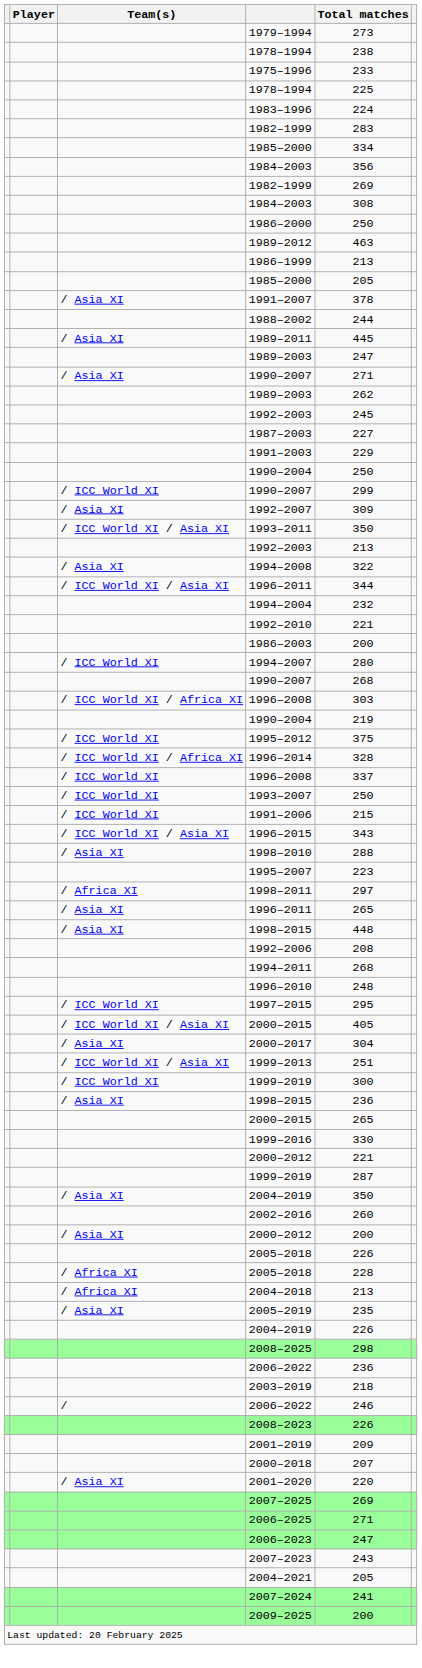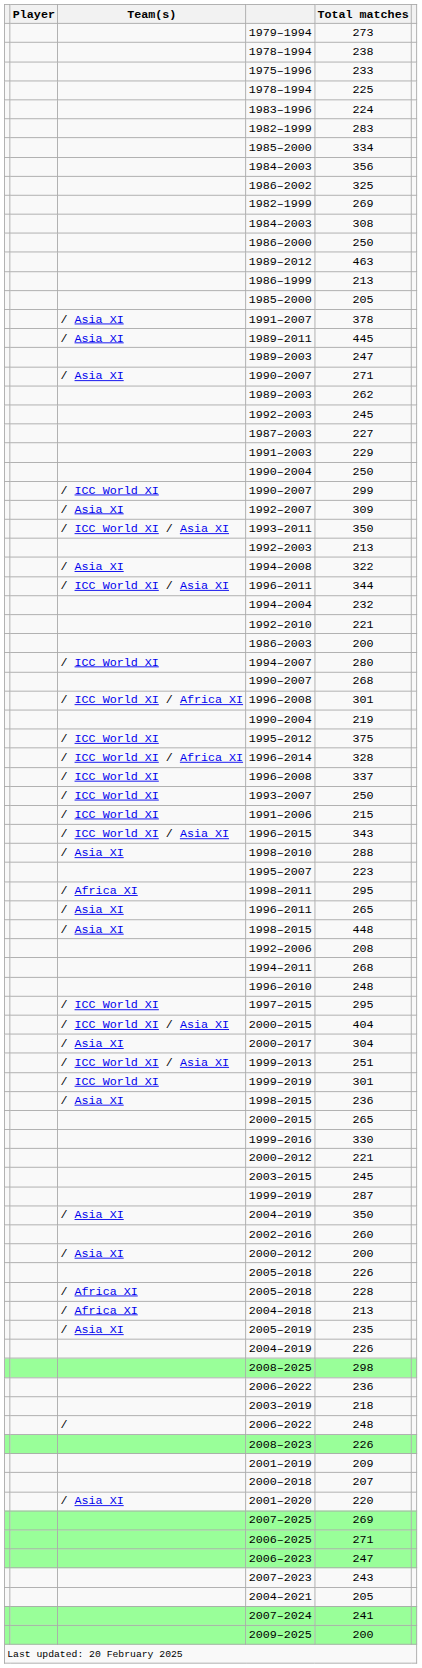 <table class="wikitable sortable">
 <tr>
 <th></th>
 <th>Player</th>
 <th>Team(s)</th>
 <th></th>
 <th>Total matches</th>
 <th></th>
 </tr>
 <tr>
 <td></td>
 <td></td>
 <td></td>
 <td style=text-align:center>1979–1994</td>
 <td style=text-align:center>273</td>
 <td></td>
 </tr>
 <tr>
 <td></td>
 <td></td>
 <td></td>
 <td style=text-align:center>1978–1994</td>
 <td style=text-align:center>238</td>
 <td></td>
 </tr>
 <tr>
 <td></td>
 <td></td>
 <td></td>
 <td style=text-align:center>1975–1996</td>
 <td style=text-align:center>233</td>
 <td></td>
 </tr>
 <tr>
 <td></td>
 <td></td>
 <td></td>
 <td style=text-align:center>1978–1994</td>
 <td style=text-align:center>225</td>
 <td></td>
 </tr>
 <tr>
 <td></td>
 <td></td>
 <td></td>
 <td style=text-align:center>1983–1996</td>
 <td style=text-align:center>224</td>
 <td></td>
 </tr>
 <tr>
 <td></td>
 <td></td>
 <td></td>
 <td style=text-align:center>1982–1999</td>
 <td style=text-align:center>283</td>
 <td></td>
 </tr>
 <tr>
 <td></td>
 <td></td>
 <td></td>
 <td style=text-align:center>1985–2000</td>
 <td style=text-align:center>334</td>
 <td></td>
 </tr>
 <tr>
 <td></td>
 <td></td>
 <td></td>
 <td style=text-align:center>1984–2003</td>
 <td style=text-align:center>356</td>
 <td></td>
 </tr>
 <tr>
 <td></td>
 <td></td>
 <td></td>
+<td style=text-align:center>1986–2002</td>
+<td style=text-align:center>325</td>
+<td></td>
+</tr>
+<tr>
+<td></td>
+<td></td>
+<td></td>
 <td style=text-align:center>1982–1999</td>
 <td style=text-align:center>269</td>
 <td></td>
 </tr>
 <tr>
 <td></td>
 <td></td>
 <td></td>
 <td style=text-align:center>1984–2003</td>
 <td style=text-align:center>308</td>
 <td></td>
 </tr>
 <tr>
 <td></td>
 <td></td>
 <td></td>
 <td style=text-align:center>1986–2000</td>
 <td style=text-align:center>250</td>
 <td></td>
 </tr>
 <tr>
 <td></td>
 <td></td>
 <td></td>
 <td style=text-align:center>1989–2012</td>
 <td style=text-align:center>463</td>
 <td></td>
 </tr>
 <tr>
 <td></td>
 <td></td>
 <td></td>
 <td style=text-align:center>1986–1999</td>
 <td style=text-align:center>213</td>
 <td></td>
 </tr>
 <tr>
 <td></td>
 <td></td>
 <td></td>
 <td style=text-align:center>1985–2000</td>
 <td style=text-align:center>205</td>
 <td></td>
 </tr>
 <tr>
 <td></td>
 <td></td>
 <td> / <a href='#'>Asia XI</a></td>
 <td style=text-align:center>1991–2007</td>
 <td style=text-align:center>378</td>
-<td></td>
-</tr>
-<tr>
-<td></td>
-<td></td>
-<td></td>
-<td style=text-align:center>1988–2002</td>
-<td style=text-align:center>244</td>
 <td></td>
 </tr>
 <tr>
 <td></td>
 <td></td>
 <td> / <a href='#'>Asia XI</a></td>
 <td style=text-align:center>1989–2011</td>
 <td style=text-align:center>445</td>
 <td></td>
 </tr>
 <tr>
 <td></td>
 <td></td>
 <td></td>
 <td style=text-align:center>1989–2003</td>
 <td style=text-align:center>247</td>
 <td></td>
 </tr>
 <tr>
 <td></td>
 <td></td>
 <td> / <a href='#'>Asia XI</a></td>
 <td style=text-align:center>1990–2007</td>
 <td style=text-align:center>271</td>
 <td></td>
 </tr>
 <tr>
 <td></td>
 <td></td>
 <td></td>
 <td style=text-align:center>1989–2003</td>
 <td style=text-align:center>262</td>
 <td></td>
 </tr>
 <tr>
 <td></td>
 <td></td>
 <td></td>
 <td style=text-align:center>1992–2003</td>
 <td style=text-align:center>245</td>
 <td></td>
 </tr>
 <tr>
 <td></td>
 <td></td>
 <td></td>
 <td style=text-align:center>1987–2003</td>
 <td style=text-align:center>227</td>
 <td></td>
 </tr>
 <tr>
 <td></td>
 <td></td>
 <td></td>
 <td style=text-align:center>1991–2003</td>
 <td style=text-align:center>229</td>
 <td></td>
 </tr>
 <tr>
 <td></td>
 <td></td>
 <td></td>
 <td style=text-align:center>1990–2004</td>
 <td style=text-align:center>250</td>
 <td></td>
 </tr>
 <tr>
 <td></td>
 <td></td>
 <td> / <a href='#'>ICC World XI</a></td>
 <td style=text-align:center>1990–2007</td>
 <td style=text-align:center>299</td>
 <td></td>
 </tr>
 <tr>
 <td></td>
 <td></td>
 <td> / <a href='#'>Asia XI</a></td>
 <td style=text-align:center>1992–2007</td>
 <td style=text-align:center>309</td>
 <td></td>
 </tr>
 <tr>
 <td></td>
 <td></td>
 <td> / <a href='#'>ICC World XI</a> / <a href='#'>Asia XI</a></td>
 <td style=text-align:center>1993–2011</td>
 <td style=text-align:center>350</td>
 <td></td>
 </tr>
 <tr>
 <td></td>
 <td></td>
 <td></td>
 <td style=text-align:center>1992–2003</td>
 <td style=text-align:center>213</td>
 <td></td>
 </tr>
 <tr>
 <td></td>
 <td></td>
 <td> / <a href='#'>Asia XI</a></td>
 <td style=text-align:center>1994–2008</td>
 <td style=text-align:center>322</td>
 <td></td>
 </tr>
 <tr>
 <td></td>
 <td></td>
 <td> / <a href='#'>ICC World XI</a> / <a href='#'>Asia XI</a></td>
 <td style=text-align:center>1996–2011</td>
 <td style=text-align:center>344</td>
 <td></td>
 </tr>
 <tr>
 <td></td>
 <td></td>
 <td></td>
 <td style=text-align:center>1994–2004</td>
 <td style=text-align:center>232</td>
 <td></td>
 </tr>
 <tr>
 <td></td>
 <td></td>
 <td></td>
 <td style=text-align:center>1992–2010</td>
 <td style=text-align:center>221</td>
 <td></td>
 </tr>
 <tr>
 <td></td>
 <td></td>
 <td></td>
 <td style=text-align:center>1986–2003</td>
 <td style=text-align:center>200</td>
 <td></td>
 </tr>
 <tr>
 <td></td>
 <td></td>
 <td> / <a href='#'>ICC World XI</a></td>
 <td style=text-align:center>1994–2007</td>
 <td style=text-align:center>280</td>
 <td></td>
 </tr>
 <tr>
 <td></td>
 <td></td>
 <td></td>
 <td style=text-align:center>1990–2007</td>
 <td style=text-align:center>268</td>
 <td></td>
 </tr>
 <tr>
 <td></td>
 <td></td>
 <td> / <a href='#'>ICC World XI</a> / <a href='#'>Africa XI</a></td>
 <td style=text-align:center>1996–2008</td>
-<td style=text-align:center>303</td>
+<td style=text-align:center>301</td>
 <td></td>
 </tr>
 <tr>
 <td></td>
 <td></td>
 <td></td>
 <td style=text-align:center>1990–2004</td>
 <td style=text-align:center>219</td>
 <td></td>
 </tr>
 <tr>
 <td></td>
 <td></td>
 <td> / <a href='#'>ICC World XI</a></td>
 <td style=text-align:center>1995–2012</td>
 <td style=text-align:center>375</td>
 <td></td>
 </tr>
 <tr>
 <td></td>
 <td></td>
 <td> / <a href='#'>ICC World XI</a> / <a href='#'>Africa XI</a></td>
 <td style=text-align:center>1996–2014</td>
 <td style=text-align:center>328</td>
 <td></td>
 </tr>
 <tr>
 <td></td>
 <td></td>
 <td> / <a href='#'>ICC World XI</a></td>
 <td style=text-align:center>1996–2008</td>
 <td style=text-align:center>337</td>
 <td></td>
 </tr>
 <tr>
 <td></td>
 <td></td>
 <td> / <a href='#'>ICC World XI</a></td>
 <td style=text-align:center>1993–2007</td>
 <td style=text-align:center>250</td>
 <td></td>
 </tr>
 <tr>
 <td></td>
 <td></td>
 <td> / <a href='#'>ICC World XI</a></td>
 <td style=text-align:center>1991–2006</td>
 <td style=text-align:center>215</td>
 <td></td>
 </tr>
 <tr>
 <td></td>
 <td></td>
 <td> / <a href='#'>ICC World XI</a> / <a href='#'>Asia XI</a></td>
 <td style=text-align:center>1996–2015</td>
 <td style=text-align:center>343</td>
 <td></td>
 </tr>
 <tr>
 <td></td>
 <td></td>
 <td> / <a href='#'>Asia XI</a></td>
 <td style=text-align:center>1998–2010</td>
 <td style=text-align:center>288</td>
 <td></td>
 </tr>
 <tr>
 <td></td>
 <td></td>
 <td></td>
 <td style=text-align:center>1995–2007</td>
 <td style=text-align:center>223</td>
 <td></td>
 </tr>
 <tr>
 <td></td>
 <td></td>
 <td> / <a href='#'>Africa XI</a></td>
 <td style=text-align:center>1998–2011</td>
-<td style=text-align:center>297</td>
+<td style=text-align:center>295</td>
 <td></td>
 </tr>
 <tr>
 <td></td>
 <td></td>
 <td> / <a href='#'>Asia XI</a></td>
 <td style=text-align:center>1996–2011</td>
 <td style=text-align:center>265</td>
 <td></td>
 </tr>
 <tr>
 <td></td>
 <td></td>
 <td> / <a href='#'>Asia XI</a></td>
 <td style=text-align:center>1998–2015</td>
 <td style=text-align:center>448</td>
 <td></td>
 </tr>
 <tr>
 <td></td>
 <td></td>
 <td></td>
 <td style=text-align:center>1992–2006</td>
 <td style=text-align:center>208</td>
 <td></td>
 </tr>
 <tr>
 <td></td>
 <td></td>
 <td></td>
 <td style=text-align:center>1994–2011</td>
 <td style=text-align:center>268</td>
 <td></td>
 </tr>
 <tr>
 <td></td>
 <td></td>
 <td></td>
 <td style=text-align:center>1996–2010</td>
 <td style=text-align:center>248</td>
 <td></td>
 </tr>
 <tr>
 <td></td>
 <td></td>
 <td> / <a href='#'>ICC World XI</a></td>
 <td style=text-align:center>1997–2015</td>
 <td style=text-align:center>295</td>
 <td></td>
 </tr>
 <tr>
 <td></td>
 <td></td>
 <td> / <a href='#'>ICC World XI</a> / <a href='#'>Asia XI</a></td>
 <td style=text-align:center>2000–2015</td>
-<td style=text-align:center>405</td>
+<td style=text-align:center>404</td>
 <td></td>
 </tr>
 <tr>
 <td></td>
 <td></td>
 <td> / <a href='#'>Asia XI</a></td>
 <td style=text-align:center>2000–2017</td>
 <td style=text-align:center>304</td>
 <td></td>
 </tr>
 <tr>
 <td></td>
 <td></td>
 <td> / <a href='#'>ICC World XI</a> / <a href='#'>Asia XI</a></td>
 <td style=text-align:center>1999–2013</td>
 <td style=text-align:center>251</td>
 <td></td>
 </tr>
 <tr>
 <td></td>
 <td></td>
 <td> / <a href='#'>ICC World XI</a></td>
 <td style=text-align:center>1999–2019</td>
-<td style=text-align:center>300</td>
+<td style=text-align:center>301</td>
 <td></td>
 </tr>
 <tr>
 <td></td>
 <td></td>
 <td> / <a href='#'>Asia XI</a></td>
 <td style=text-align:center>1998–2015</td>
 <td style=text-align:center>236</td>
 <td></td>
 </tr>
 <tr>
 <td></td>
 <td></td>
 <td></td>
 <td style=text-align:center>2000–2015</td>
 <td style=text-align:center>265</td>
 <td></td>
 </tr>
 <tr>
 <td></td>
 <td></td>
 <td></td>
 <td style=text-align:center>1999–2016</td>
 <td style=text-align:center>330</td>
 <td></td>
 </tr>
 <tr>
 <td></td>
 <td></td>
 <td></td>
 <td style=text-align:center>2000–2012</td>
 <td style=text-align:center>221</td>
+<td></td>
+</tr>
+<tr>
+<td></td>
+<td></td>
+<td></td>
+<td style=text-align:center>2003–2015</td>
+<td style=text-align:center>245</td>
 <td></td>
 </tr>
 <tr>
 <td></td>
 <td></td>
 <td></td>
 <td style=text-align:center>1999–2019</td>
 <td style=text-align:center>287</td>
 <td></td>
 </tr>
 <tr>
 <td></td>
 <td></td>
 <td> / <a href='#'>Asia XI</a></td>
 <td style=text-align:center>2004–2019</td>
 <td style=text-align:center>350</td>
 <td></td>
 </tr>
 <tr>
 <td></td>
 <td></td>
 <td></td>
 <td style=text-align:center>2002–2016</td>
 <td style=text-align:center>260</td>
 <td></td>
 </tr>
 <tr>
 <td></td>
 <td></td>
 <td> / <a href='#'>Asia XI</a></td>
 <td style=text-align:center>2000–2012</td>
 <td style=text-align:center>200</td>
 <td></td>
 </tr>
 <tr>
 <td></td>
 <td></td>
 <td></td>
 <td style=text-align:center>2005–2018</td>
 <td style=text-align:center>226</td>
 <td></td>
 </tr>
 <tr>
 <td></td>
 <td></td>
 <td> / <a href='#'>Africa XI</a></td>
 <td style=text-align:center>2005–2018</td>
 <td style=text-align:center>228</td>
 <td></td>
 </tr>
 <tr>
 <td></td>
 <td></td>
 <td> / <a href='#'>Africa XI</a></td>
 <td style=text-align:center>2004–2018</td>
 <td style=text-align:center>213</td>
 <td></td>
 </tr>
 <tr>
 <td></td>
 <td></td>
 <td> / <a href='#'>Asia XI</a></td>
 <td style=text-align:center>2005–2019</td>
 <td style=text-align:center>235</td>
 <td></td>
 </tr>
 <tr>
 <td></td>
 <td></td>
 <td></td>
 <td style=text-align:center>2004–2019</td>
 <td style=text-align:center>226</td>
 <td></td>
 </tr>
 <tr bgcolor="99FF99">
 <td></td>
 <td> </td>
 <td></td>
 <td style=text-align:center>2008–2025</td>
 <td style=text-align:center>298</td>
 <td></td>
 </tr>
 <tr>
 <td></td>
 <td></td>
 <td></td>
 <td style=text-align:center>2006–2022</td>
 <td style=text-align:center>236</td>
 <td></td>
 </tr>
 <tr>
 <td></td>
 <td></td>
 <td></td>
 <td style=text-align:center>2003–2019</td>
 <td style=text-align:center>218</td>
 <td></td>
 </tr>
 <tr>
 <td></td>
 <td></td>
 <td> / </td>
 <td style=text-align:center>2006–2022</td>
-<td style=text-align:center>246</td>
+<td style=text-align:center>248</td>
 <td></td>
 </tr>
 <tr bgcolor="99FF99">
 <td></td>
 <td> </td>
 <td></td>
 <td style=text-align:center>2008–2023</td>
 <td style=text-align:center>226</td>
 <td></td>
 </tr>
 <tr>
 <td></td>
 <td></td>
 <td></td>
 <td style=text-align:center>2001–2019</td>
 <td style=text-align:center>209</td>
 <td></td>
 </tr>
 <tr>
 <td></td>
 <td></td>
 <td></td>
 <td style=text-align:center>2000–2018</td>
 <td style=text-align:center>207</td>
 <td></td>
 </tr>
 <tr>
 <td></td>
 <td></td>
 <td> / <a href='#'>Asia XI</a></td>
 <td style=text-align:center>2001–2020</td>
 <td style=text-align:center>220</td>
 <td></td>
 </tr>
 <tr bgcolor="99FF99">
 <td></td>
 <td> </td>
 <td></td>
 <td style=text-align:center>2007–2025</td>
 <td style=text-align:center>269</td>
 <td></td>
 </tr>
 <tr bgcolor="99FF99">
 <td></td>
 <td> </td>
 <td></td>
 <td style=text-align:center>2006–2025</td>
 <td style=text-align:center>271</td>
 <td></td>
 </tr>
 <tr bgcolor="99FF99">
 <td></td>
 <td> </td>
 <td></td>
 <td style=text-align:center>2006–2023</td>
 <td style=text-align:center>247</td>
 <td></td>
 </tr>
 <tr>
 <td></td>
 <td></td>
 <td></td>
 <td style=text-align:center>2007–2023</td>
 <td style=text-align:center>243</td>
 <td></td>
 </tr>
 <tr>
 <td></td>
 <td></td>
 <td></td>
 <td style=text-align:center>2004–2021</td>
 <td style=text-align:center>205</td>
 <td></td>
 </tr>
 <tr bgcolor="99FF99">
 <td></td>
 <td> </td>
 <td></td>
 <td style=text-align:center>2007–2024</td>
 <td style=text-align:center>241</td>
 <td></td>
 </tr>
 <tr bgcolor="99FF99">
 <td></td>
 <td> </td>
 <td></td>
 <td style=text-align:center>2009–2025</td>
 <td style=text-align:center>200</td>
 <td></td>
 </tr>
 <tr class=sortbottom>
 <td colspan="6"><small>Last updated: 20 February 2025</small></td>
 </tr>
 </table>
